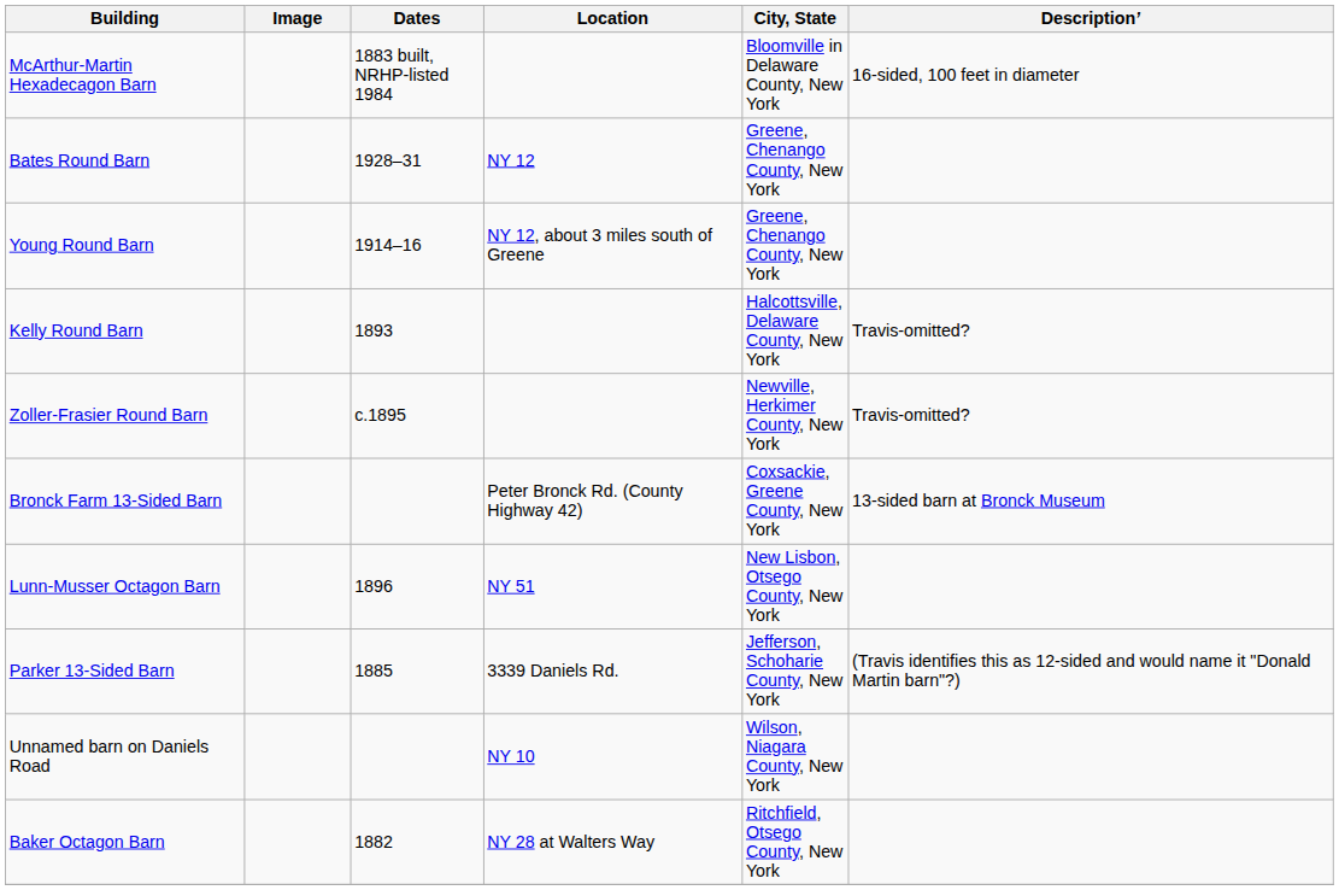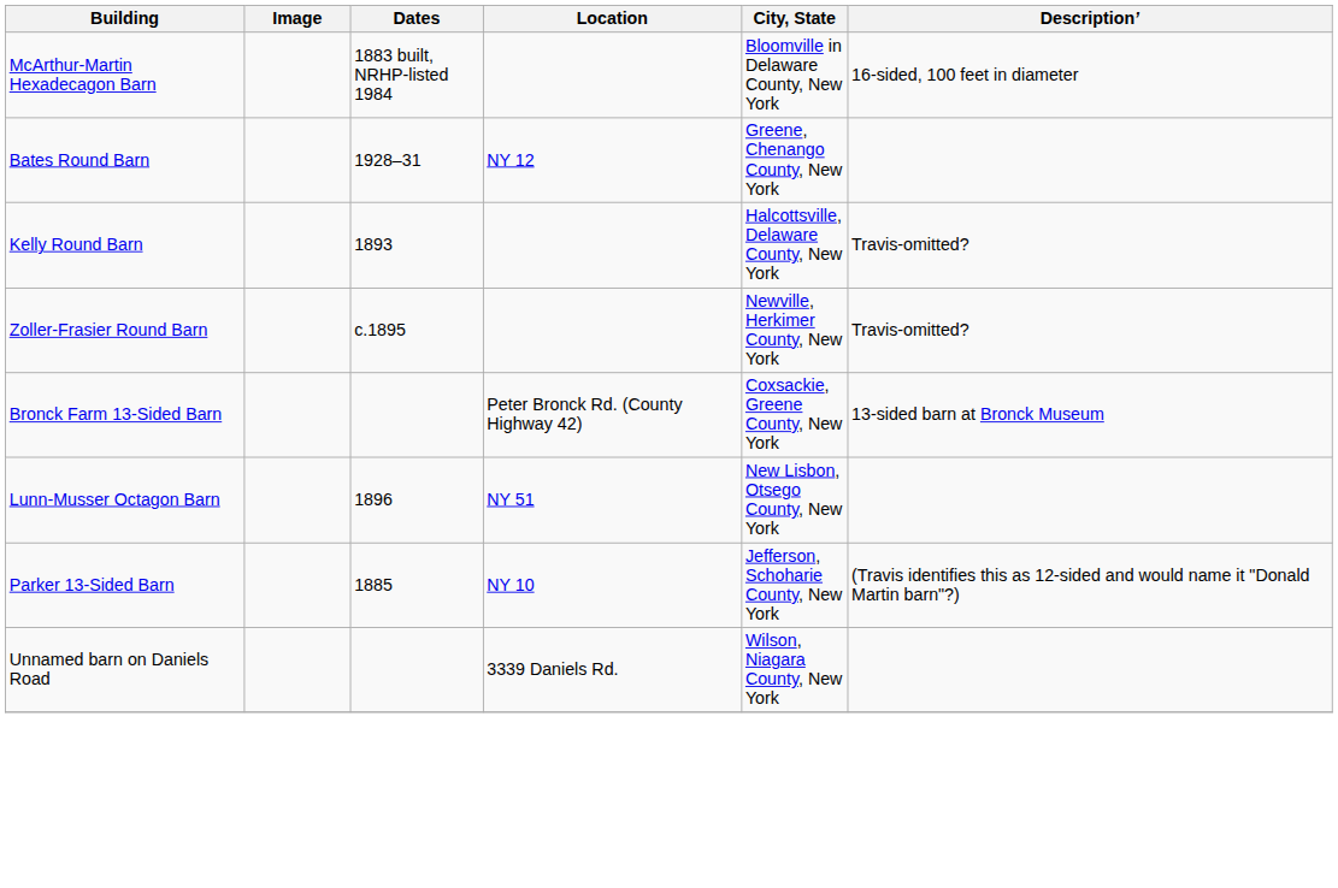 <table class="wikitable sortable" style="width:98%">
 <tr>
 <th style="width:18%;"><strong>Building</strong></th>
 <th style="width:8%;" class="unsortable"><strong>Image</strong></th>
 <th style="width:10%;"><strong>Dates</strong></th>
 <th><strong>Location</strong></th>
 <th style="width:8%;"><strong>City, State</strong></th>
 <th class="unsortable"><strong>Description<em>’</th>
 </tr>
 <tr>
 <td><a href='#'>McArthur-Martin Hexadecagon Barn</a></td>
 <td></td>
 <td>1883 built, NRHP-listed 1984</td>
 <td></td>
 <td><a href='#'>Bloomville</a> in Delaware County, New York</td>
 <td>16-sided, 100 feet in diameter</td>
 </tr>
 <tr>
 <td><a href='#'>Bates Round Barn</a></td>
 <td></td>
 <td>1928–31</td>
 <td><a href='#'>NY 12</a><br><small></small></td>
-<td><a href='#'>Greene</a>, <a href='#'>Chenango County</a>, New York</td>
-<td></td>
-</tr>
-<tr>
-<td><a href='#'>Young Round Barn</a></td>
-<td></td>
-<td>1914–16</td>
-<td><a href='#'>NY 12</a>, about 3 miles south of Greene<br><small></small></td>
 <td><a href='#'>Greene</a>, <a href='#'>Chenango County</a>, New York</td>
 <td></td>
 </tr>
 <tr>
 <td><a href='#'>Kelly Round Barn</a></td>
 <td></td>
 <td>1893</td>
 <td></td>
 <td><a href='#'>Halcottsville</a>, <a href='#'>Delaware County</a>, New York</td>
 <td>Travis-omitted?</td>
 </tr>
 <tr>
 <td><a href='#'>Zoller-Frasier Round Barn</a></td>
 <td></td>
 <td>c.1895</td>
 <td></td>
 <td><a href='#'>Newville</a>, <a href='#'>Herkimer County</a>, New York</td>
 <td>Travis-omitted?</td>
 </tr>
 <tr>
 <td><a href='#'>Bronck Farm 13-Sided Barn</a></td>
 <td></td>
 <td></td>
 <td>Peter Bronck Rd. (County Highway 42)<br><small></small></td>
 <td><a href='#'>Coxsackie</a>, <a href='#'>Greene County</a>, New York</td>
 <td>13-sided barn at <a href='#'>Bronck Museum</a></td>
 </tr>
 <tr>
 <td><a href='#'>Lunn-Musser Octagon Barn</a></td>
 <td></td>
 <td>1896</td>
 <td><a href='#'>NY 51</a><br><small></small></td>
 <td><a href='#'>New Lisbon</a>, <a href='#'>Otsego County</a>, New York</td>
 <td></td>
 </tr>
 <tr>
 <td><a href='#'>Parker 13-Sided Barn</a></td>
 <td></td>
 <td>1885</td>
-<td>3339 Daniels Rd.<br><small></small></td>
+<td><a href='#'>NY 10</a><br><small></small></td>
 <td><a href='#'>Jefferson</a>, <a href='#'>Schoharie County</a>, New York</td>
 <td>(Travis identifies this as 12-sided and would name it "Donald Martin barn"?)</td>
 </tr>
 <tr>
 <td>Unnamed barn on Daniels Road</td>
 <td></td>
 <td></td>
-<td><a href='#'>NY 10</a><br><small></small></td>
+<td>3339 Daniels Rd.<br><small></small></td>
 <td><a href='#'>Wilson</a>, <a href='#'>Niagara County</a>, New York</td>
-<td></td>
-</tr>
-<tr>
-<td><a href='#'>Baker Octagon Barn</a></td>
-<td></td>
-<td>1882</td>
-<td><a href='#'>NY 28</a> at Walters Way<br><small></small></td>
-<td><a href='#'>Ritchfield</a>, <a href='#'>Otsego County</a>, New York</td>
 <td></td>
 </tr>
 <tr>
 </tr>
 </table>
